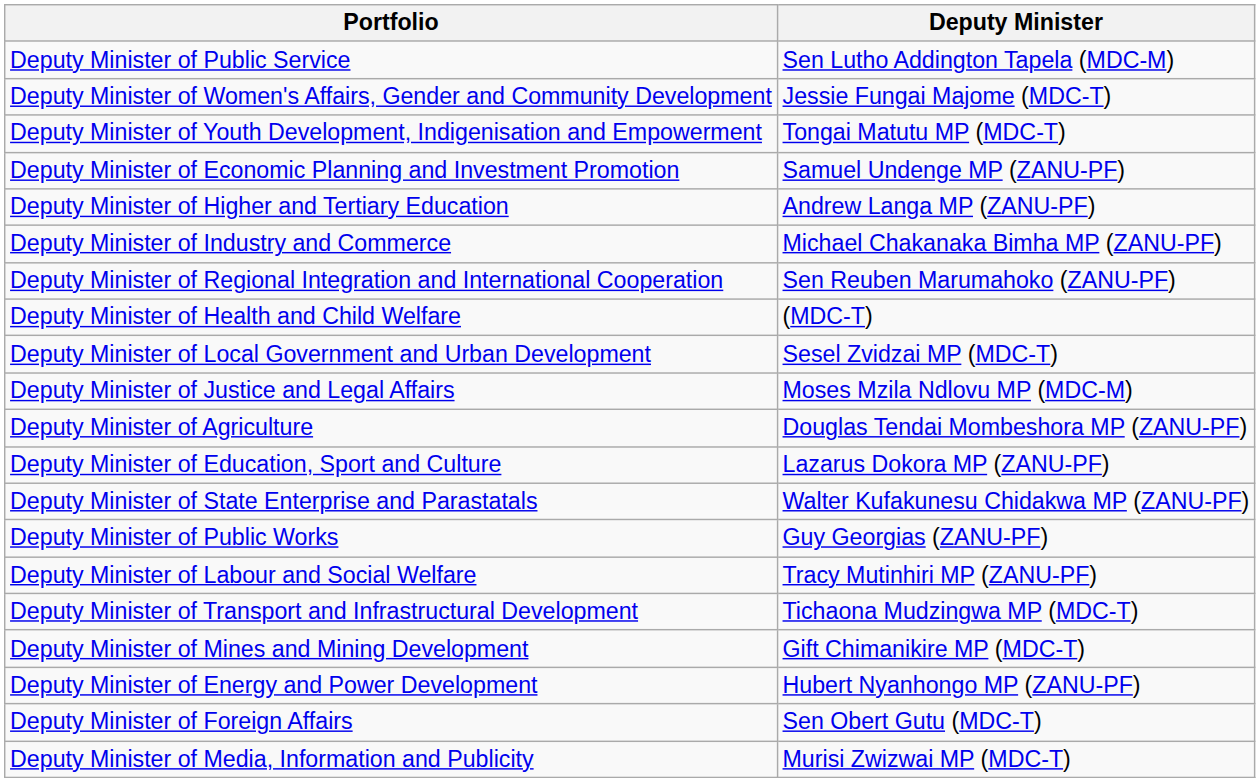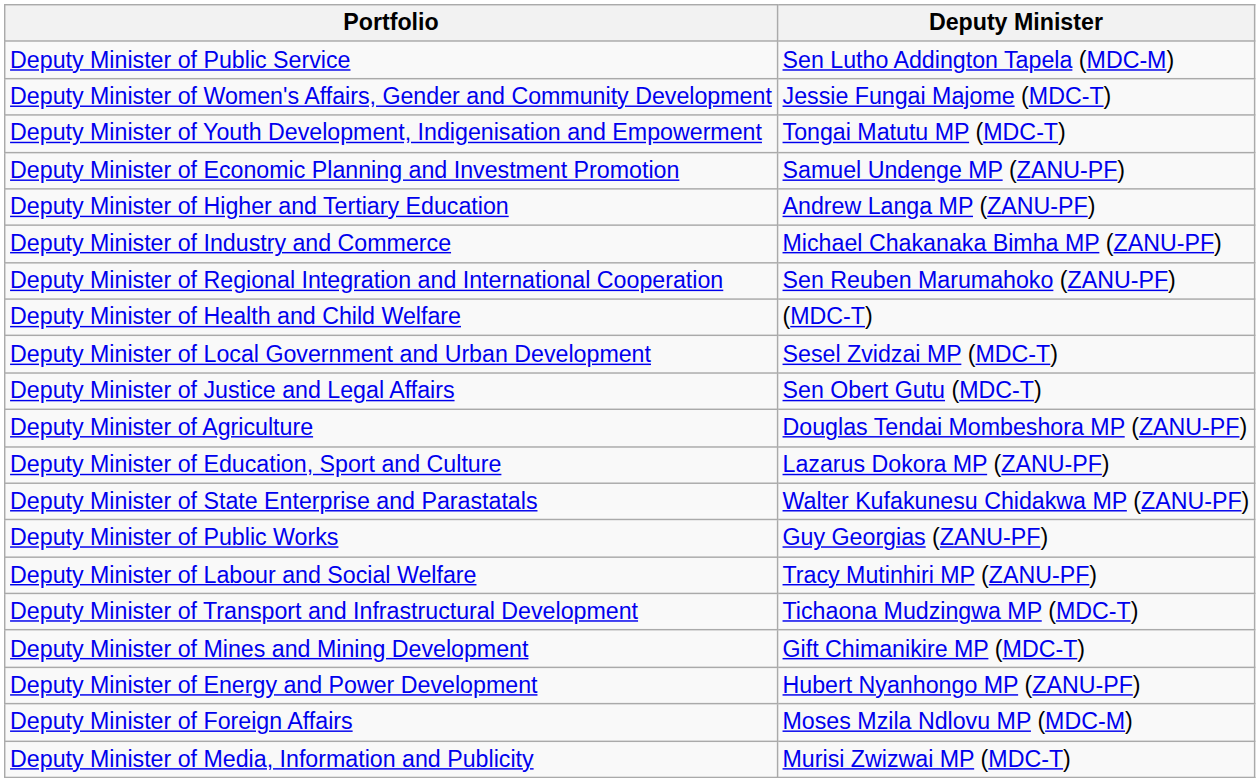 <table class="wikitable">
 <tr>
 <th>Portfolio</th>
 <th>Deputy Minister</th>
 </tr>
 <tr>
 <td><a href='#'>Deputy Minister of Public Service</a></td>
 <td><a href='#'>Sen Lutho Addington Tapela</a> (<a href='#'>MDC-M</a>)</td>
 </tr>
 <tr>
 <td><a href='#'>Deputy Minister of Women's Affairs, Gender and Community Development</a></td>
 <td><a href='#'>Jessie Fungai Majome</a> (<a href='#'>MDC-T</a>)</td>
 </tr>
 <tr>
 <td><a href='#'>Deputy Minister of Youth Development, Indigenisation and Empowerment</a></td>
 <td><a href='#'>Tongai Matutu MP</a> (<a href='#'>MDC-T</a>)</td>
 </tr>
 <tr>
 <td><a href='#'>Deputy Minister of Economic Planning and Investment Promotion</a></td>
 <td><a href='#'>Samuel Undenge MP</a> (<a href='#'>ZANU-PF</a>)</td>
 </tr>
 <tr>
 <td><a href='#'>Deputy Minister of Higher and Tertiary Education</a></td>
 <td><a href='#'>Andrew Langa MP</a> (<a href='#'>ZANU-PF</a>)</td>
 </tr>
 <tr>
 <td><a href='#'>Deputy Minister of Industry and Commerce</a></td>
 <td><a href='#'>Michael Chakanaka Bimha MP</a> (<a href='#'>ZANU-PF</a>)</td>
 </tr>
 <tr>
 <td><a href='#'>Deputy Minister of Regional Integration and International Cooperation</a></td>
 <td><a href='#'>Sen Reuben Marumahoko</a> (<a href='#'>ZANU-PF</a>)</td>
 </tr>
 <tr>
 <td><a href='#'>Deputy Minister of Health and Child Welfare</a></td>
 <td>(<a href='#'>MDC-T</a>)</td>
 </tr>
 <tr>
 <td><a href='#'>Deputy Minister of Local Government and Urban Development</a></td>
 <td><a href='#'>Sesel Zvidzai MP</a> (<a href='#'>MDC-T</a>)</td>
 </tr>
 <tr>
 <td><a href='#'>Deputy Minister of Justice and Legal Affairs</a></td>
-<td><a href='#'>Moses Mzila Ndlovu MP</a> (<a href='#'>MDC-M</a>)</td>
+<td><a href='#'>Sen Obert Gutu</a> (<a href='#'>MDC-T</a>)</td>
 </tr>
 <tr>
 <td><a href='#'>Deputy Minister of Agriculture</a></td>
 <td><a href='#'>Douglas Tendai Mombeshora MP</a> (<a href='#'>ZANU-PF</a>)</td>
 </tr>
 <tr>
 <td><a href='#'>Deputy Minister of Education, Sport and Culture</a></td>
 <td><a href='#'>Lazarus Dokora MP</a> (<a href='#'>ZANU-PF</a>)</td>
 </tr>
 <tr>
 <td><a href='#'>Deputy Minister of State Enterprise and Parastatals</a></td>
 <td><a href='#'>Walter Kufakunesu Chidakwa MP</a> (<a href='#'>ZANU-PF</a>)</td>
 </tr>
 <tr>
 <td><a href='#'>Deputy Minister of Public Works</a></td>
 <td><a href='#'>Guy Georgias</a> (<a href='#'>ZANU-PF</a>)</td>
 </tr>
 <tr>
 <td><a href='#'>Deputy Minister of Labour and Social Welfare</a></td>
 <td><a href='#'>Tracy Mutinhiri MP</a> (<a href='#'>ZANU-PF</a>)</td>
 </tr>
 <tr>
 <td><a href='#'>Deputy Minister of Transport and Infrastructural Development</a></td>
 <td><a href='#'>Tichaona Mudzingwa MP</a> (<a href='#'>MDC-T</a>)</td>
 </tr>
 <tr>
 <td><a href='#'>Deputy Minister of Mines and Mining Development</a></td>
 <td><a href='#'>Gift Chimanikire MP</a> (<a href='#'>MDC-T</a>)</td>
 </tr>
 <tr>
 <td><a href='#'>Deputy Minister of Energy and Power Development</a></td>
 <td><a href='#'>Hubert Nyanhongo MP</a> (<a href='#'>ZANU-PF</a>)</td>
 </tr>
 <tr>
 <td><a href='#'>Deputy Minister of Foreign Affairs</a></td>
-<td><a href='#'>Sen Obert Gutu</a> (<a href='#'>MDC-T</a>)</td>
+<td><a href='#'>Moses Mzila Ndlovu MP</a> (<a href='#'>MDC-M</a>)</td>
 </tr>
 <tr>
 <td><a href='#'>Deputy Minister of Media, Information and Publicity</a></td>
 <td><a href='#'>Murisi Zwizwai MP</a> (<a href='#'>MDC-T</a>)</td>
 </tr>
 <tr>
 </tr>
 </table>
